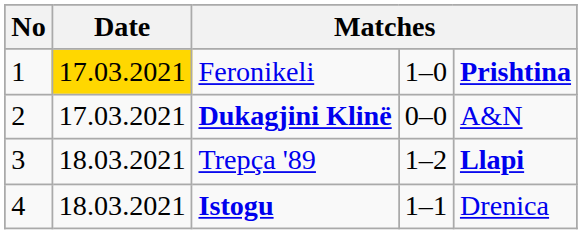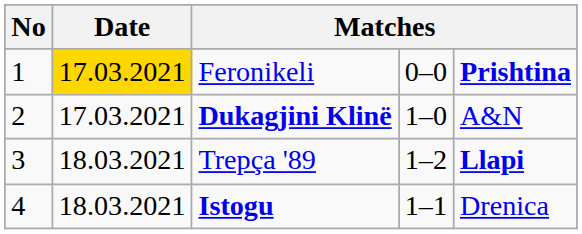 <table class="wikitable">
 <tr>
 <th>No</th>
 <th>Date</th>
 <th colspan="3">Matches</th>
 </tr>
 <tr>
 <td>1</td>
 <td style="background: gold;">17.03.2021</td>
 <td><a href='#'>Feronikeli</a></td>
-<td align="center">1–0</td>
+<td align="center">0–0 </td>
 <td><a href='#'><strong>Prishtina</strong></a></td>
 </tr>
 <tr>
 <td>2</td>
 <td>17.03.2021</td>
 <td><a href='#'><strong>Dukagjini Klinë</strong></a></td>
-<td align="center">0–0 </td>
+<td align="center">1–0</td>
 <td><a href='#'>A&N</a></td>
 </tr>
 <tr>
 <td>3</td>
 <td>18.03.2021</td>
 <td><a href='#'>Trepça '89</a></td>
 <td align="center">1–2</td>
 <td><a href='#'><strong>Llapi</strong></a></td>
 </tr>
 <tr>
 <td>4</td>
 <td>18.03.2021</td>
 <td><a href='#'><strong>Istogu</strong></a></td>
 <td align="center">1–1 </td>
 <td><a href='#'>Drenica</a></td>
 </tr>
 </table>
